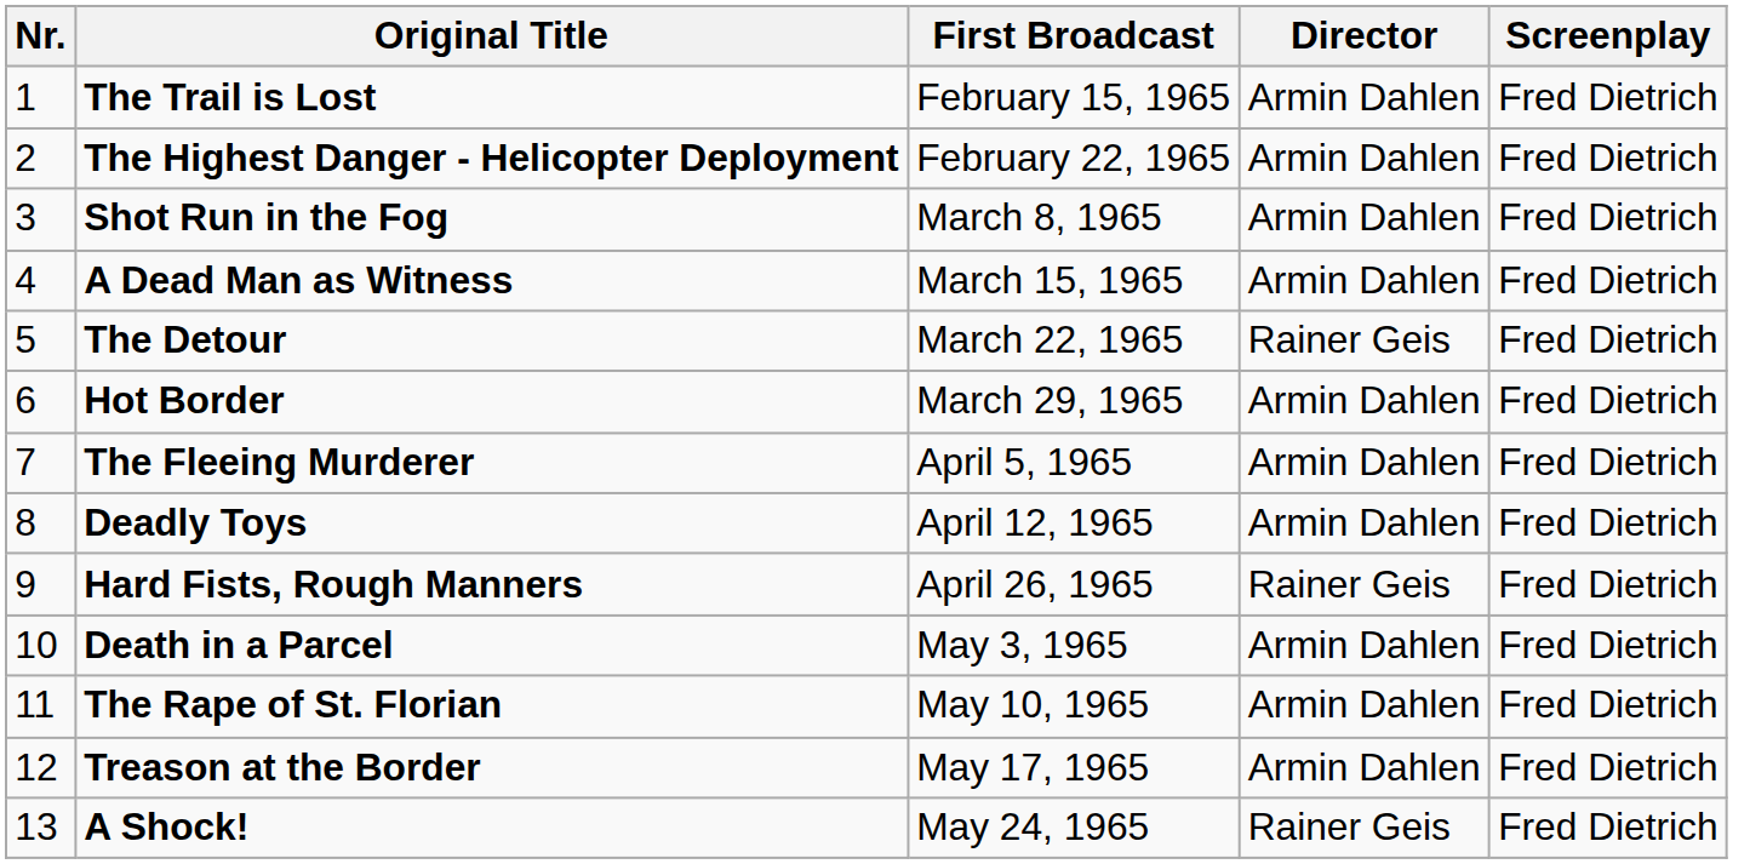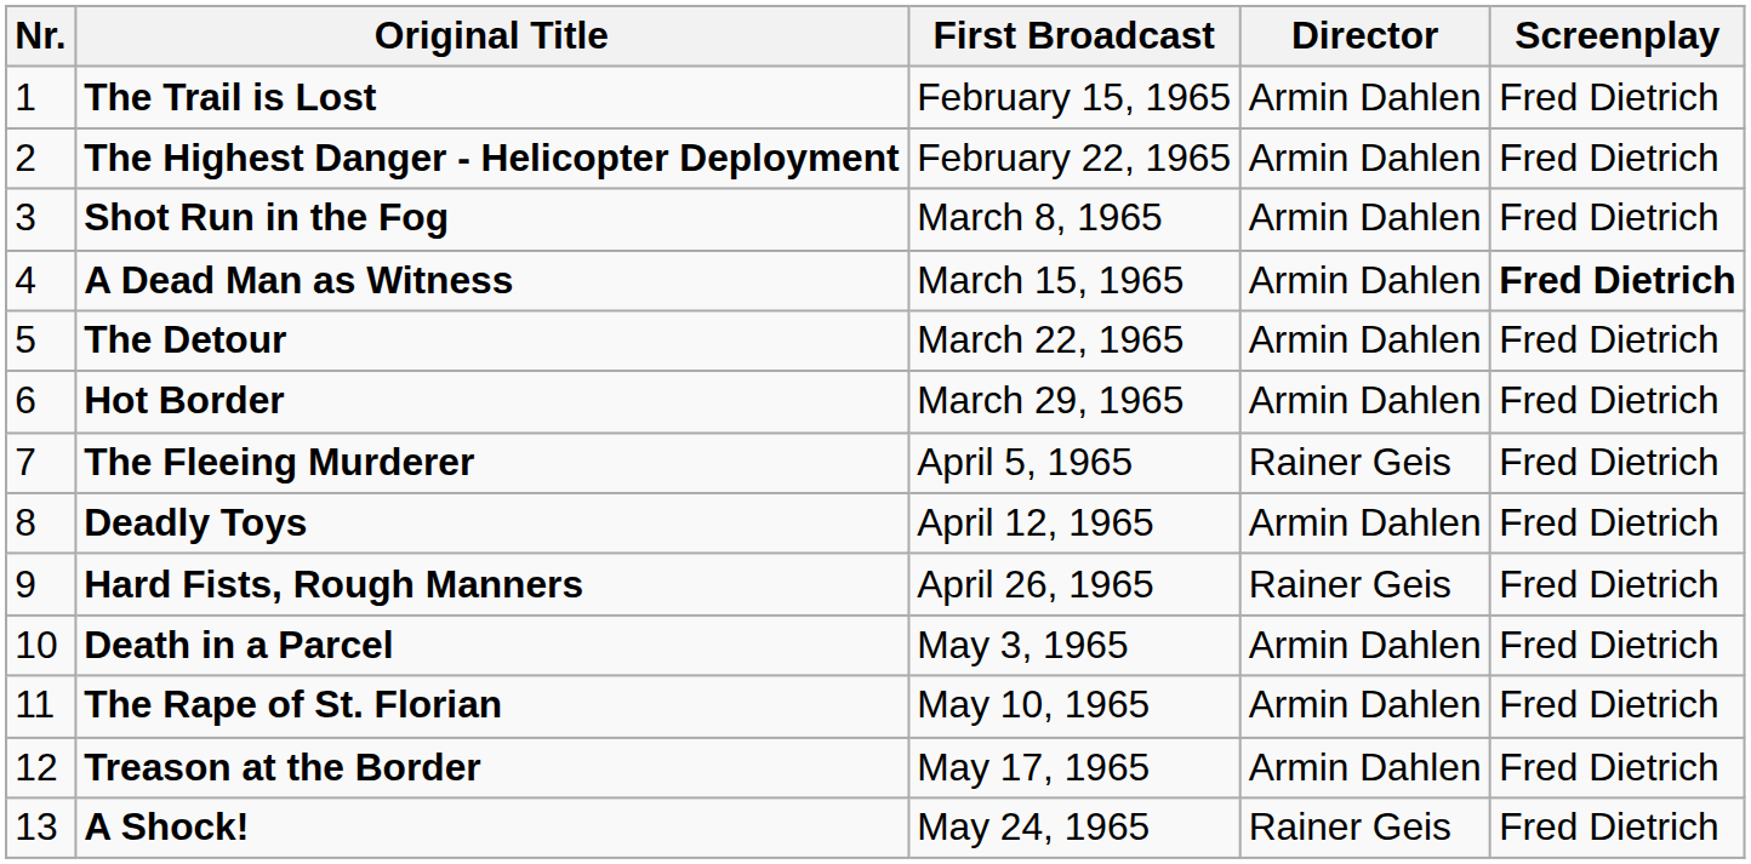 <table class="wikitable">
 <tr>
 <th>Nr.</th>
 <th>Original Title</th>
 <th>First Broadcast</th>
 <th>Director</th>
 <th>Screenplay</th>
 </tr>
 <tr>
 <td><span></span>1</td>
 <td><strong>The Trail is Lost</strong></td>
 <td>February 15, 1965</td>
 <td>Armin Dahlen</td>
 <td>Fred Dietrich</td>
 </tr>
 <tr>
 <td><span></span>2</td>
 <td><strong>The Highest Danger - Helicopter Deployment</strong></td>
 <td>February 22, 1965</td>
 <td>Armin Dahlen</td>
 <td>Fred Dietrich</td>
 </tr>
 <tr>
 <td><span></span>3</td>
 <td><strong>Shot Run in the Fog</strong></td>
 <td>March 8, 1965</td>
 <td>Armin Dahlen</td>
 <td>Fred Dietrich</td>
 </tr>
 <tr>
 <td><span></span>4</td>
 <td><strong>A Dead Man as Witness</strong></td>
 <td>March 15, 1965</td>
 <td>Armin Dahlen</td>
-<td>Fred Dietrich</td>
+<td><strong>Fred Dietrich</strong></td>
 </tr>
 <tr>
 <td><span></span>5</td>
 <td><strong>The Detour</strong></td>
 <td>March 22, 1965</td>
-<td>Rainer Geis</td>
+<td>Armin Dahlen</td>
 <td>Fred Dietrich</td>
 </tr>
 <tr>
 <td><span></span>6</td>
 <td><strong>Hot Border</strong></td>
 <td>March 29, 1965</td>
 <td>Armin Dahlen</td>
 <td>Fred Dietrich</td>
 </tr>
 <tr>
 <td><span></span>7</td>
 <td><strong>The Fleeing Murderer</strong></td>
 <td>April 5, 1965</td>
-<td>Armin Dahlen</td>
+<td>Rainer Geis</td>
 <td>Fred Dietrich</td>
 </tr>
 <tr>
 <td><span></span>8</td>
 <td><strong>Deadly Toys</strong></td>
 <td>April 12, 1965</td>
 <td>Armin Dahlen</td>
 <td>Fred Dietrich</td>
 </tr>
 <tr>
 <td><span></span>9</td>
 <td><strong>Hard Fists, Rough Manners</strong></td>
 <td>April 26, 1965</td>
 <td>Rainer Geis</td>
 <td>Fred Dietrich</td>
 </tr>
 <tr>
 <td><span></span>10</td>
 <td><strong>Death in a Parcel</strong></td>
 <td>May 3, 1965</td>
 <td>Armin Dahlen</td>
 <td>Fred Dietrich</td>
 </tr>
 <tr>
 <td><span></span>11</td>
 <td><strong>The Rape of St. Florian</strong></td>
 <td>May 10, 1965</td>
 <td>Armin Dahlen</td>
 <td>Fred Dietrich</td>
 </tr>
 <tr>
 <td><span></span>12</td>
 <td><strong>Treason at the Border</strong></td>
 <td>May 17, 1965</td>
 <td>Armin Dahlen</td>
 <td>Fred Dietrich</td>
 </tr>
 <tr>
 <td><span></span>13</td>
 <td><strong>A Shock!</strong></td>
 <td>May 24, 1965</td>
 <td>Rainer Geis</td>
 <td>Fred Dietrich</td>
 </tr>
 </table>
